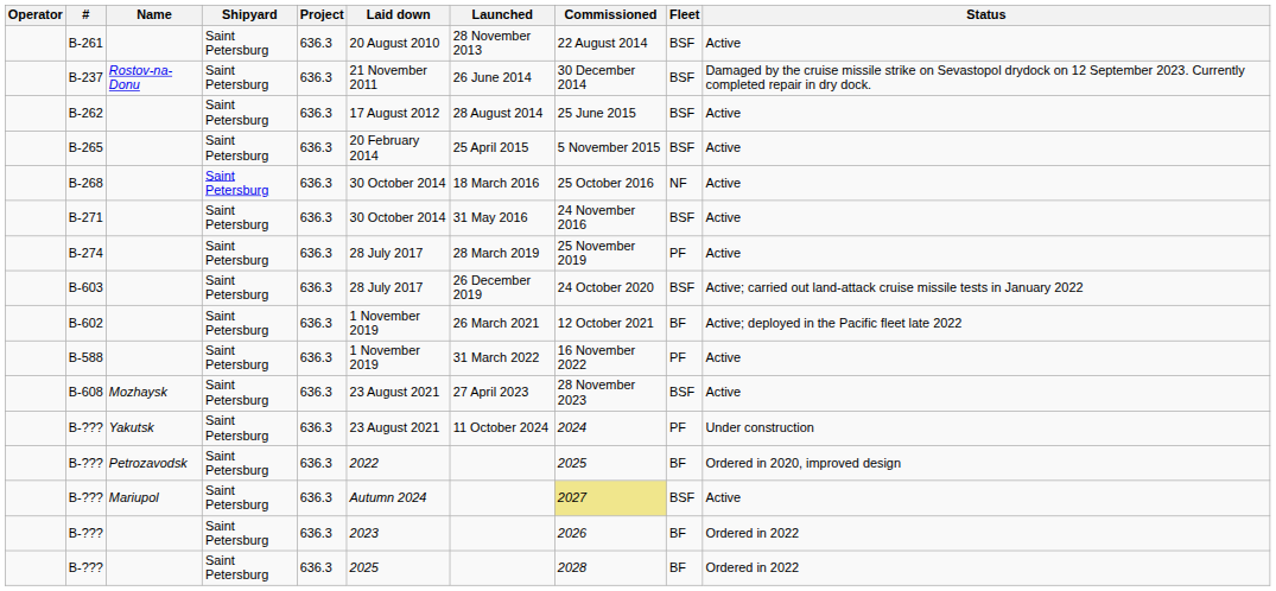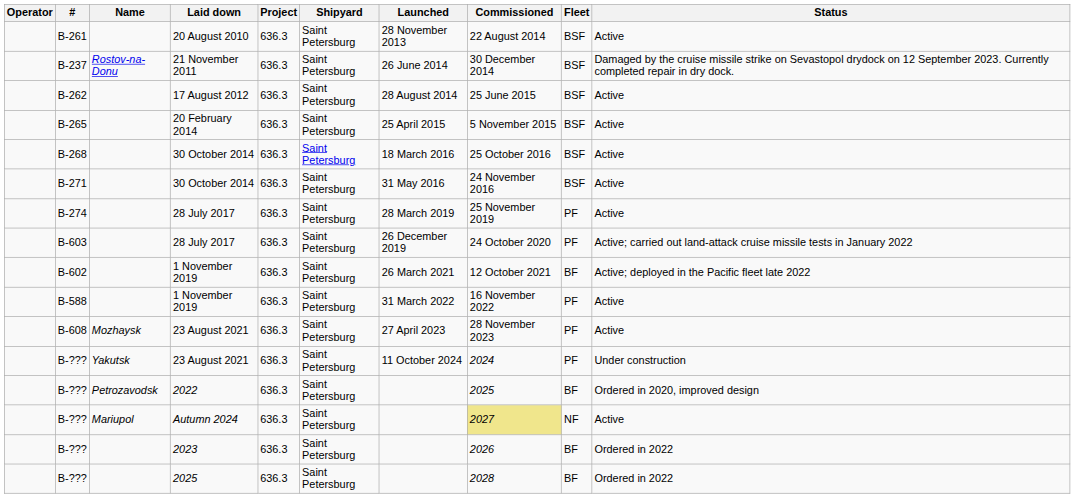 <table class="wikitable">
 <tr>
 <th>Operator</th>
 <th>#</th>
 <th>Name</th>
+<th>Laid down</th>
+<th>Project</th>
 <th>Shipyard</th>
-<th>Project</th>
-<th>Laid down</th>
 <th>Launched</th>
 <th>Commissioned</th>
 <th>Fleet</th>
 <th>Status</th>
 </tr>
 <tr>
 <td></td>
 <td>B-261</td>
 <td><em></em></td>
+<td>20 August 2010</td>
+<td>636.3</td>
 <td>Saint Petersburg</td>
-<td>636.3</td>
-<td>20 August 2010</td>
 <td>28 November 2013</td>
 <td>22 August 2014</td>
 <td>BSF</td>
 <td>Active</td>
 </tr>
 <tr>
 <td></td>
 <td>B-237</td>
 <td><em><a href='#'>Rostov-na-Donu</a></em></td>
+<td>21 November 2011</td>
+<td>636.3</td>
 <td>Saint Petersburg</td>
-<td>636.3</td>
-<td>21 November 2011</td>
 <td>26 June 2014</td>
 <td>30 December 2014</td>
 <td>BSF</td>
 <td>Damaged by the cruise missile strike on Sevastopol drydock on 12 September 2023.  Currently completed repair in dry dock.</td>
 </tr>
 <tr>
 <td></td>
 <td>B-262</td>
 <td><em></em></td>
+<td>17 August 2012</td>
+<td>636.3</td>
 <td>Saint Petersburg</td>
-<td>636.3</td>
-<td>17 August 2012</td>
 <td>28 August 2014</td>
 <td>25 June 2015</td>
 <td>BSF</td>
 <td>Active</td>
 </tr>
 <tr>
 <td></td>
 <td>B-265</td>
 <td><em></em></td>
+<td>20 February 2014</td>
+<td>636.3</td>
 <td>Saint Petersburg</td>
-<td>636.3</td>
-<td>20 February 2014</td>
 <td>25 April 2015</td>
 <td>5 November 2015</td>
 <td>BSF</td>
 <td>Active</td>
 </tr>
 <tr>
 <td></td>
 <td>B-268</td>
 <td><em></em></td>
+<td>30 October 2014</td>
+<td>636.3</td>
 <td><a href='#'>Saint Petersburg</a></td>
-<td>636.3</td>
-<td>30 October 2014</td>
 <td>18 March 2016</td>
 <td>25 October 2016</td>
-<td>NF</td>
+<td>BSF</td>
 <td>Active</td>
 </tr>
 <tr>
 <td></td>
 <td>B-271</td>
 <td><em></em></td>
+<td>30 October 2014</td>
+<td>636.3</td>
 <td>Saint Petersburg</td>
-<td>636.3</td>
-<td>30 October 2014</td>
 <td>31 May 2016</td>
 <td>24 November 2016</td>
 <td>BSF</td>
 <td>Active</td>
 </tr>
 <tr>
 <td></td>
 <td>B-274</td>
 <td><em></em></td>
+<td>28 July 2017</td>
+<td>636.3</td>
 <td>Saint Petersburg</td>
-<td>636.3</td>
-<td>28 July 2017</td>
 <td>28 March 2019</td>
 <td>25 November 2019</td>
 <td>PF</td>
 <td>Active</td>
 </tr>
 <tr>
 <td></td>
 <td>B-603</td>
 <td><em></em></td>
+<td>28 July 2017</td>
+<td>636.3</td>
 <td>Saint Petersburg</td>
-<td>636.3</td>
-<td>28 July 2017</td>
 <td>26 December 2019</td>
 <td>24 October 2020</td>
-<td>BSF</td>
+<td>PF</td>
 <td>Active; carried out land-attack cruise missile tests in January 2022</td>
 </tr>
 <tr>
 <td></td>
 <td>B-602</td>
 <td><em></em></td>
+<td>1 November 2019</td>
+<td>636.3</td>
 <td>Saint Petersburg</td>
-<td>636.3</td>
-<td>1 November 2019</td>
 <td>26 March 2021</td>
 <td>12 October 2021</td>
 <td>BF</td>
 <td>Active; deployed in the Pacific fleet late 2022</td>
 </tr>
 <tr>
 <td></td>
 <td>B-588</td>
 <td><em></em></td>
+<td>1 November 2019</td>
+<td>636.3</td>
 <td>Saint Petersburg</td>
-<td>636.3</td>
-<td>1 November 2019</td>
 <td>31 March 2022</td>
 <td>16 November 2022</td>
 <td>PF</td>
 <td>Active</td>
 </tr>
 <tr>
 <td></td>
 <td>B-608</td>
 <td><em>Mozhaysk</em></td>
+<td>23 August 2021</td>
+<td>636.3</td>
 <td>Saint Petersburg</td>
-<td>636.3</td>
-<td>23 August 2021</td>
 <td>27 April 2023</td>
 <td>28 November 2023</td>
-<td>BSF</td>
+<td>PF</td>
 <td>Active</td>
 </tr>
 <tr>
 <td></td>
 <td>B-???</td>
 <td><em>Yakutsk</em></td>
+<td>23 August 2021</td>
+<td>636.3</td>
 <td>Saint Petersburg</td>
-<td>636.3</td>
-<td>23 August 2021</td>
 <td>11 October 2024</td>
 <td><em>2024</em></td>
 <td>PF</td>
 <td>Under construction</td>
 </tr>
 <tr>
 <td></td>
 <td>B-???</td>
 <td><em>Petrozavodsk</em></td>
+<td><em>2022</em></td>
+<td>636.3</td>
 <td>Saint Petersburg</td>
-<td>636.3</td>
-<td><em>2022</em></td>
 <td></td>
 <td><em>2025</em></td>
 <td>BF</td>
 <td>Ordered in 2020, improved design</td>
 </tr>
 <tr>
 <td></td>
 <td>B-???</td>
 <td><em>Mariupol</em></td>
+<td><em>Autumn 2024</em></td>
+<td>636.3</td>
 <td>Saint Petersburg</td>
-<td>636.3</td>
-<td><em>Autumn 2024</em></td>
 <td></td>
 <td style="background: khaki;"><em>2027</em></td>
-<td>BSF</td>
+<td>NF</td>
 <td>Active</td>
 </tr>
 <tr>
 <td></td>
 <td>B-???</td>
 <td></td>
+<td><em>2023</em></td>
+<td>636.3</td>
 <td>Saint Petersburg</td>
-<td>636.3</td>
-<td><em>2023</em></td>
 <td></td>
 <td><em>2026</em></td>
 <td>BF</td>
 <td>Ordered in 2022</td>
 </tr>
 <tr>
 <td></td>
 <td>B-???</td>
 <td></td>
+<td><em>2025</em></td>
+<td>636.3</td>
 <td>Saint Petersburg</td>
-<td>636.3</td>
-<td><em>2025</em></td>
 <td></td>
 <td><em>2028</em></td>
 <td>BF</td>
 <td>Ordered in 2022</td>
 </tr>
 </table>
